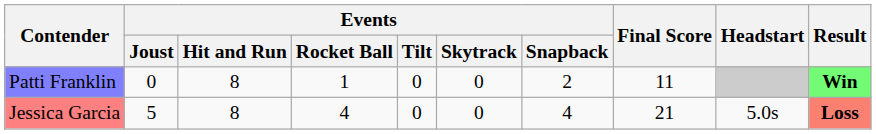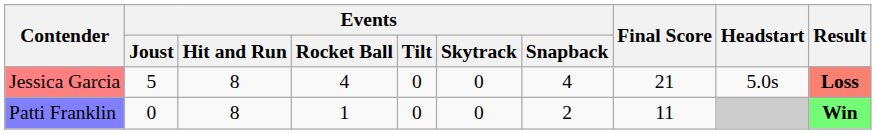 <table class="wikitable" style="text-align:center;">
 <tr>
 <th rowspan=2>Contender</th>
 <th colspan=6>Events</th>
 <th rowspan=2>Final Score</th>
 <th rowspan=2>Headstart</th>
 <th rowspan=2>Result</th>
 </tr>
 <tr>
 <th>Joust</th>
 <th>Hit and Run</th>
 <th>Rocket Ball</th>
 <th>Tilt</th>
 <th>Skytrack</th>
 <th>Snapback</th>
 </tr>
 <tr>
+<td bgcolor=#ff8080 style="text-align:left;">Jessica Garcia</td>
+<td>5</td>
+<td>8</td>
+<td>4</td>
+<td>0</td>
+<td>0</td>
+<td>4</td>
+<td>21</td>
+<td>5.0s</td>
+<td style="text-align:center; background:salmon;"><strong>Loss</strong></td>
+</tr>
+<tr>
 <td bgcolor=#8080ff style="text-align:left;">Patti Franklin</td>
 <td>0</td>
 <td>8</td>
 <td>1</td>
 <td>0</td>
 <td>0</td>
 <td>2</td>
 <td>11</td>
 <td style="background:#ccc"></td>
 <td style="text-align:center; background:#73fb76;"><strong>Win</strong></td>
 </tr>
-<tr>
-<td bgcolor=#ff8080 style="text-align:left;">Jessica Garcia</td>
-<td>5</td>
-<td>8</td>
-<td>4</td>
-<td>0</td>
-<td>0</td>
-<td>4</td>
-<td>21</td>
-<td>5.0s</td>
-<td style="text-align:center; background:salmon;"><strong>Loss</strong></td>
-</tr>
 </table>
